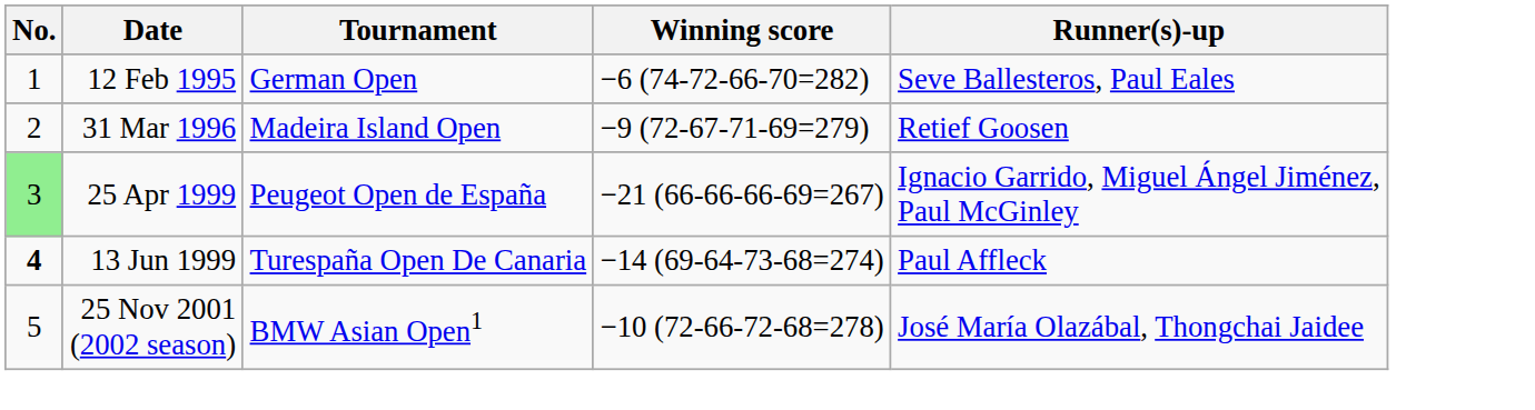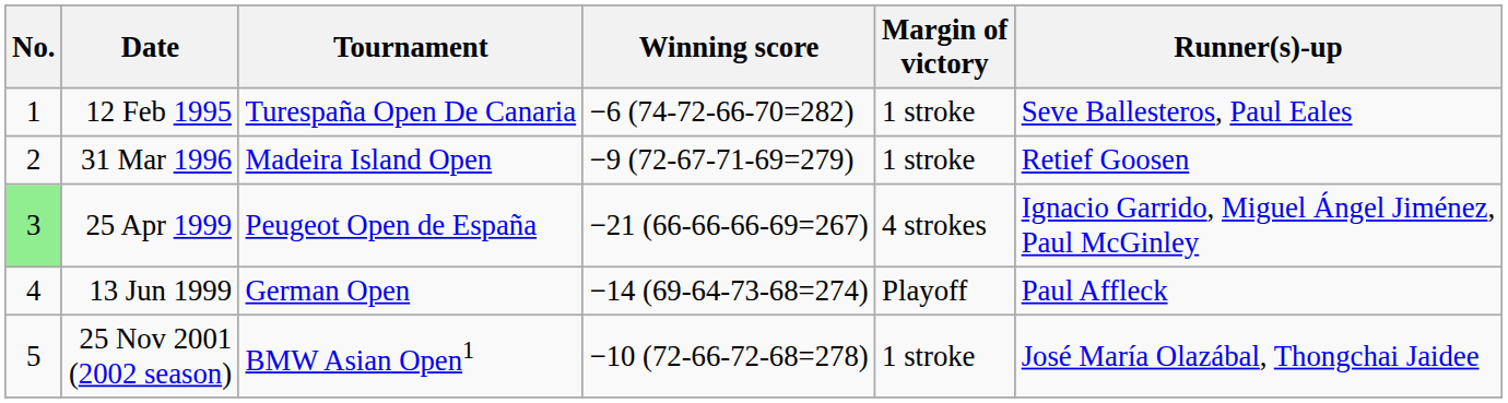 <table class="wikitable" style="font-size:95%;">
 <tr>
 <th>No.</th>
 <th>Date</th>
 <th>Tournament</th>
 <th>Winning score</th>
+<th>Margin of<br>victory</th>
 <th>Runner(s)-up</th>
 </tr>
 <tr>
 <td align=center>1</td>
 <td align=right>12 Feb <a href='#'>1995</a></td>
-<td><a href='#'>German Open</a></td>
+<td><a href='#'>Turespaña Open De Canaria</a></td>
 <td>−6 (74-72-66-70=282)</td>
+<td>1 stroke</td>
 <td> <a href='#'>Seve Ballesteros</a>,  <a href='#'>Paul Eales</a></td>
 </tr>
 <tr>
 <td align=center>2</td>
 <td align=right>31 Mar <a href='#'>1996</a></td>
 <td><a href='#'>Madeira Island Open</a></td>
 <td>−9 (72-67-71-69=279)</td>
+<td>1 stroke</td>
 <td> <a href='#'>Retief Goosen</a></td>
 </tr>
 <tr>
 <td align=center style="background: lightgreen;">3</td>
 <td align=right>25 Apr <a href='#'>1999</a></td>
 <td><a href='#'>Peugeot Open de España</a></td>
 <td>−21 (66-66-66-69=267)</td>
+<td>4 strokes</td>
 <td> <a href='#'>Ignacio Garrido</a>,  <a href='#'>Miguel Ángel Jiménez</a>,<br> <a href='#'>Paul McGinley</a></td>
 </tr>
 <tr>
-<td align=center><strong>4</strong></td>
+<td align=center>4</td>
 <td align=right>13 Jun 1999</td>
-<td><a href='#'>Turespaña Open De Canaria</a></td>
+<td><a href='#'>German Open</a></td>
 <td>−14 (69-64-73-68=274)</td>
+<td>Playoff</td>
 <td> <a href='#'>Paul Affleck</a></td>
 </tr>
 <tr>
 <td align=center>5</td>
 <td align=right>25 Nov 2001<br>(<a href='#'>2002 season</a>)</td>
 <td><a href='#'>BMW Asian Open</a><sup>1</sup></td>
 <td>−10 (72-66-72-68=278)</td>
+<td>1 stroke</td>
 <td> <a href='#'>José María Olazábal</a>,  <a href='#'>Thongchai Jaidee</a></td>
 </tr>
 </table>
